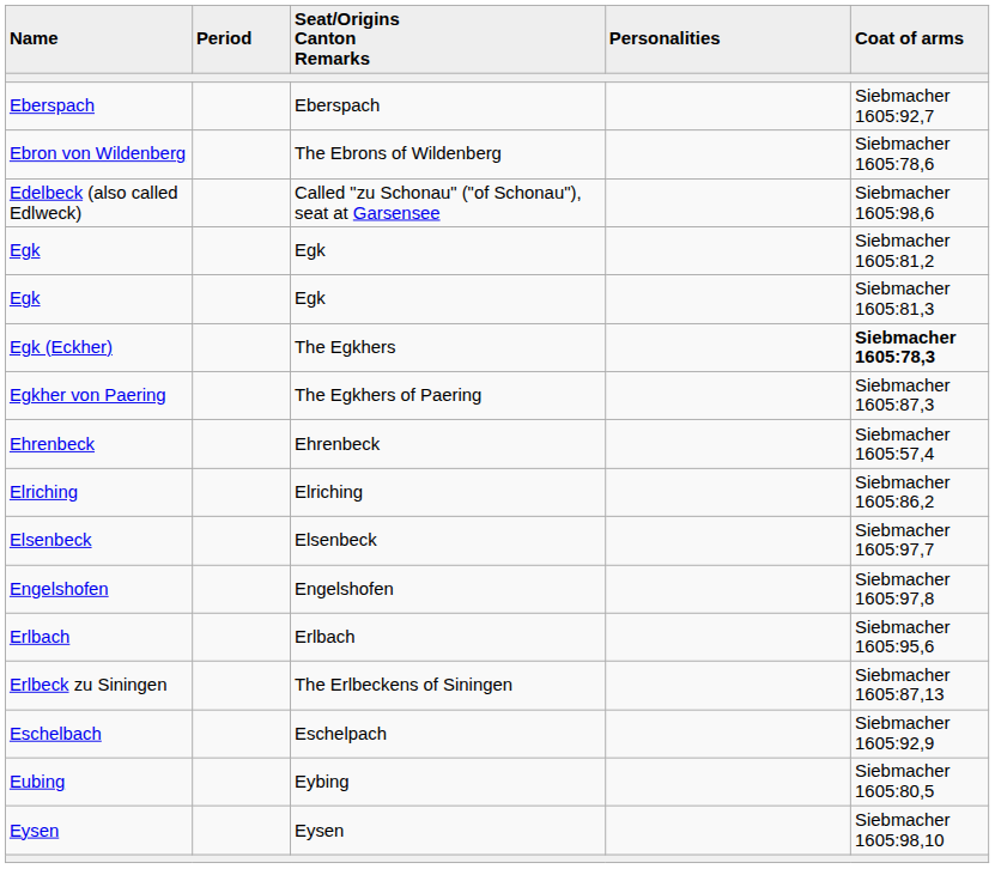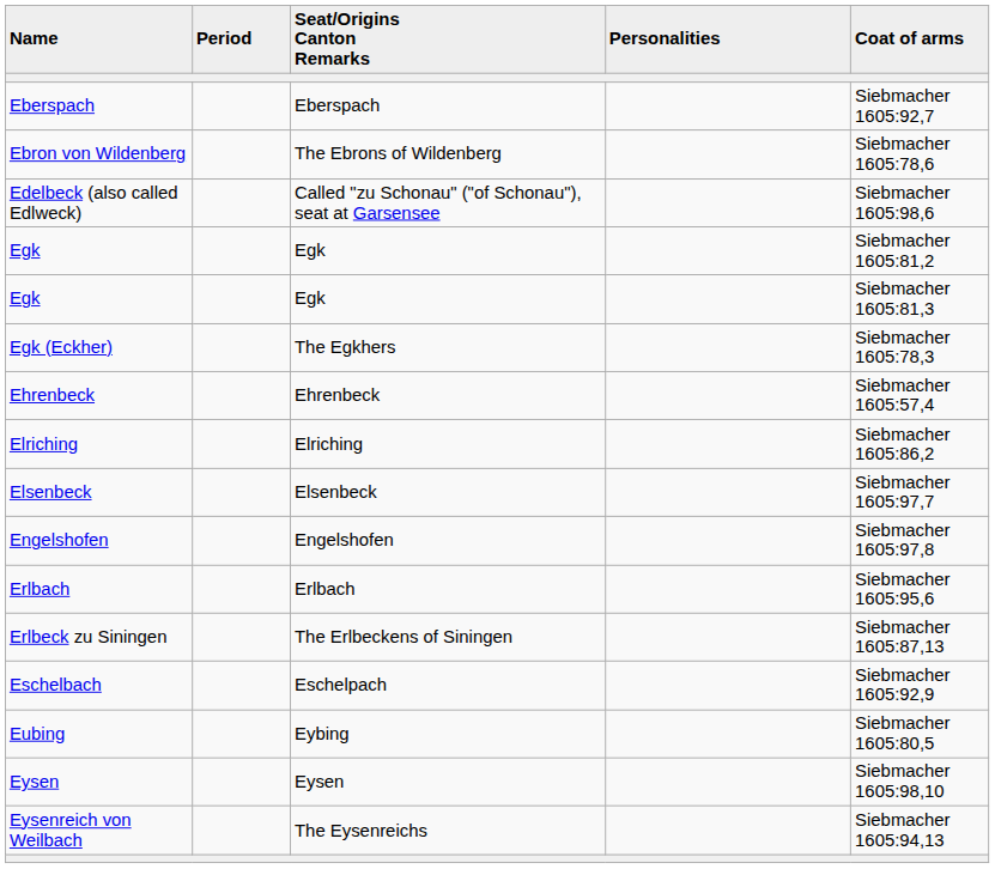 <table class="wikitable" width="100%">
 <tr>
 <td style="background:#EEEEEE;" ! width="19%"><strong>Name</strong></td>
 <td style="background:#EEEEEE;" ! width="10%"><strong>Period</strong></td>
 <td style="background:#EEEEEE;" ! width="32%"><strong>Seat/Origins <br> Canton <br> Remarks</strong></td>
 <td style="background:#EEEEEE;" ! width="25%"><strong>Personalities</strong></td>
 <td style="background:#EEEEEE;" ! width="14%"><strong>Coat of arms</strong></td>
 </tr>
 <tr>
 <td colspan="5" align="left" style="background:#f0f0f0;"></td>
 </tr>
 <tr>
 <td><a href='#'>Eberspach</a></td>
 <td></td>
 <td>Eberspach</td>
 <td></td>
 <td>Siebmacher 1605:92,7</td>
 </tr>
 <tr>
 <td><a href='#'>Ebron von Wildenberg</a></td>
 <td></td>
 <td>The Ebrons of Wildenberg</td>
 <td></td>
 <td>Siebmacher 1605:78,6</td>
 </tr>
 <tr>
 <td><a href='#'>Edelbeck</a> (also called Edlweck)</td>
 <td></td>
 <td>Called "zu Schonau" ("of Schonau"), seat at <a href='#'>Garsensee</a></td>
 <td></td>
 <td>Siebmacher 1605:98,6</td>
 </tr>
 <tr>
 <td><a href='#'>Egk</a></td>
 <td></td>
 <td>Egk</td>
 <td></td>
 <td>Siebmacher 1605:81,2</td>
 </tr>
 <tr>
 <td><a href='#'>Egk</a></td>
 <td></td>
 <td>Egk</td>
 <td></td>
 <td>Siebmacher 1605:81,3</td>
 </tr>
 <tr>
 <td><a href='#'>Egk (Eckher)</a></td>
 <td></td>
 <td>The Egkhers</td>
 <td></td>
-<td><strong>Siebmacher 1605:78,3</strong></td>
-</tr>
-<tr>
-<td><a href='#'>Egkher von Paering</a></td>
-<td></td>
-<td>The Egkhers of Paering</td>
-<td></td>
-<td>Siebmacher 1605:87,3</td>
+<td>Siebmacher 1605:78,3</td>
 </tr>
 <tr>
 <td><a href='#'>Ehrenbeck</a></td>
 <td></td>
 <td>Ehrenbeck</td>
 <td></td>
 <td>Siebmacher 1605:57,4</td>
 </tr>
 <tr>
 <td><a href='#'>Elriching</a></td>
 <td></td>
 <td>Elriching</td>
 <td></td>
 <td>Siebmacher 1605:86,2</td>
 </tr>
 <tr>
 <td><a href='#'>Elsenbeck</a></td>
 <td></td>
 <td>Elsenbeck</td>
 <td></td>
 <td>Siebmacher 1605:97,7</td>
 </tr>
 <tr>
 <td><a href='#'>Engelshofen</a></td>
 <td></td>
 <td>Engelshofen</td>
 <td></td>
 <td>Siebmacher 1605:97,8</td>
 </tr>
 <tr>
 <td><a href='#'>Erlbach</a></td>
 <td></td>
 <td>Erlbach</td>
 <td></td>
 <td>Siebmacher 1605:95,6</td>
 </tr>
 <tr>
 <td><a href='#'>Erlbeck</a> zu Siningen</td>
 <td></td>
 <td>The Erlbeckens of Siningen</td>
 <td></td>
 <td>Siebmacher 1605:87,13</td>
 </tr>
 <tr>
 <td><a href='#'>Eschelbach</a></td>
 <td></td>
 <td>Eschelpach</td>
 <td></td>
 <td>Siebmacher 1605:92,9</td>
 </tr>
 <tr>
 <td><a href='#'>Eubing</a></td>
 <td></td>
 <td>Eybing</td>
 <td></td>
 <td>Siebmacher 1605:80,5</td>
 </tr>
 <tr>
 <td><a href='#'>Eysen</a></td>
 <td></td>
 <td>Eysen</td>
 <td></td>
 <td>Siebmacher 1605:98,10</td>
 </tr>
 <tr>
+<td><a href='#'>Eysenreich von Weilbach</a></td>
+<td></td>
+<td>The Eysenreichs</td>
+<td></td>
+<td>Siebmacher 1605:94,13</td>
+</tr>
+<tr>
 <td colspan="5" align="left" style="background:#f0f0f0;"></td>
 </tr>
 </table>
